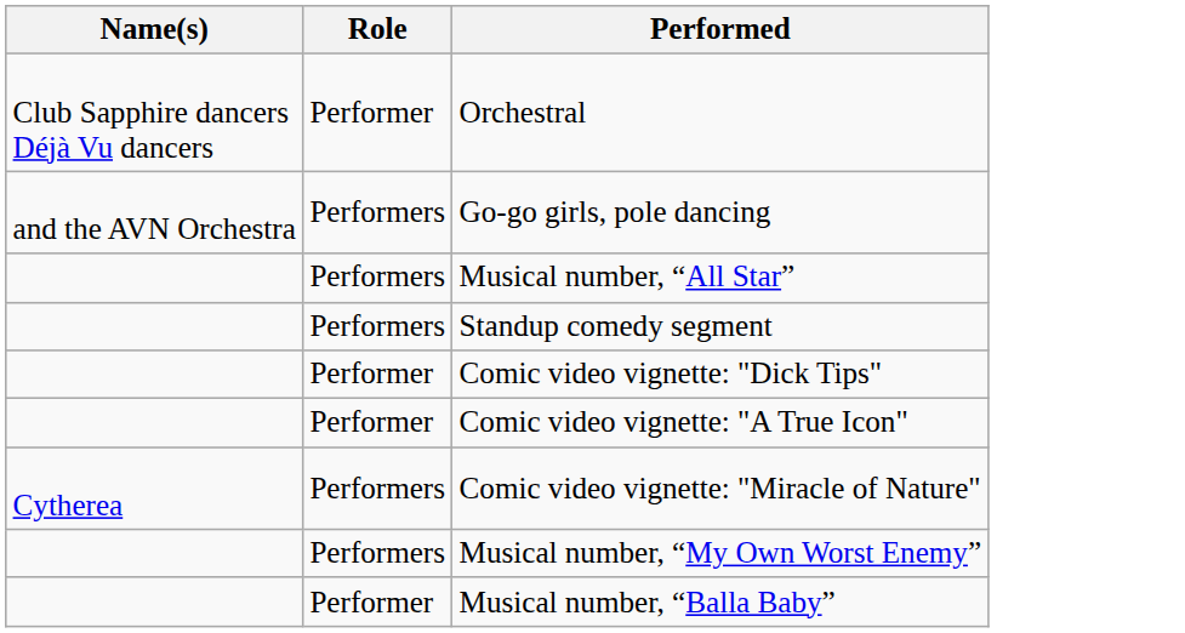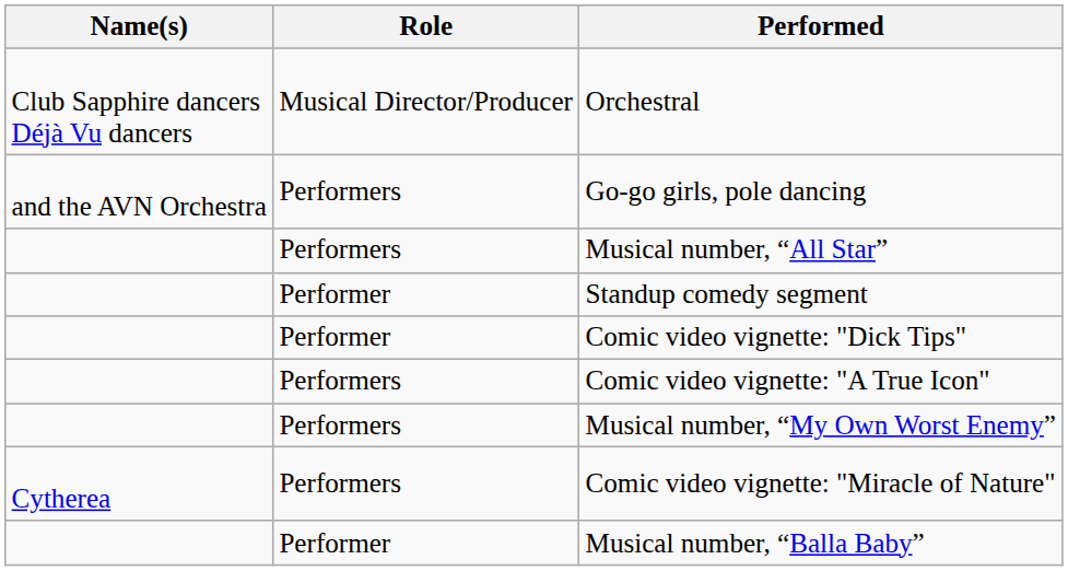 <table class="wikitable sortable">
 <tr>
 <th>Name(s)</th>
 <th>Role</th>
 <th>Performed</th>
 </tr>
 <tr>
 <td><br>Club Sapphire dancers<br><a href='#'>Déjà Vu</a> dancers</td>
-<td>Performer</td>
+<td>Musical Director/Producer</td>
 <td>Orchestral</td>
 </tr>
 <tr>
 <td><br>and the AVN Orchestra</td>
 <td>Performers</td>
 <td>Go-go girls, pole dancing</td>
 </tr>
 <tr>
 <td></td>
 <td>Performers</td>
 <td>Musical number, “<a href='#'>All Star</a>”</td>
 </tr>
 <tr>
 <td></td>
-<td>Performers</td>
+<td>Performer</td>
 <td>Standup comedy segment</td>
 </tr>
 <tr>
 <td></td>
 <td>Performer</td>
 <td>Comic video vignette: "Dick Tips"</td>
 </tr>
 <tr>
 <td></td>
-<td>Performer</td>
+<td>Performers</td>
 <td>Comic video vignette: "A True Icon"</td>
+</tr>
+<tr>
+<td></td>
+<td>Performers</td>
+<td>Musical number, “<a href='#'>My Own Worst Enemy</a>”</td>
 </tr>
 <tr>
 <td><br><a href='#'>Cytherea</a></td>
 <td>Performers</td>
 <td>Comic video vignette: "Miracle of Nature"</td>
 </tr>
 <tr>
 <td></td>
-<td>Performers</td>
-<td>Musical number, “<a href='#'>My Own Worst Enemy</a>”</td>
-</tr>
-<tr>
-<td></td>
 <td>Performer</td>
 <td>Musical number, “<a href='#'>Balla Baby</a>”</td>
 </tr>
 </table>
